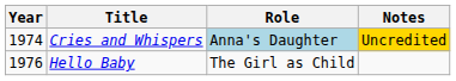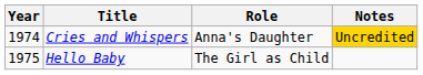 <table class="wikitable">
 <tr>
 <th>Year</th>
 <th>Title</th>
 <th>Role</th>
 <th>Notes</th>
 </tr>
 <tr>
 <td>1974</td>
 <td><em><a href='#'>Cries and Whispers</a></em></td>
-<td style="background: lightblue;">Anna's Daughter</td>
+<td>Anna's Daughter</td>
 <td style="background: gold;">Uncredited</td>
 </tr>
 <tr>
-<td>1976</td>
+<td>1975</td>
 <td><em><a href='#'>Hello Baby</a></em></td>
 <td>The Girl as Child</td>
 <td></td>
 </tr>
 </table>
